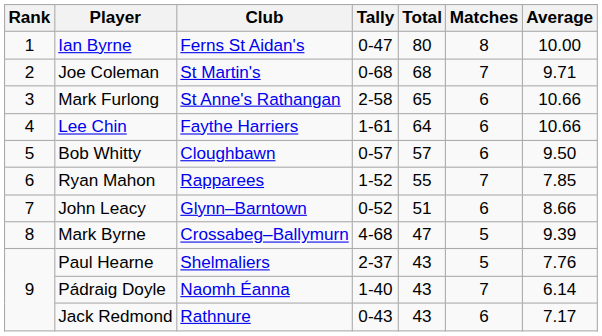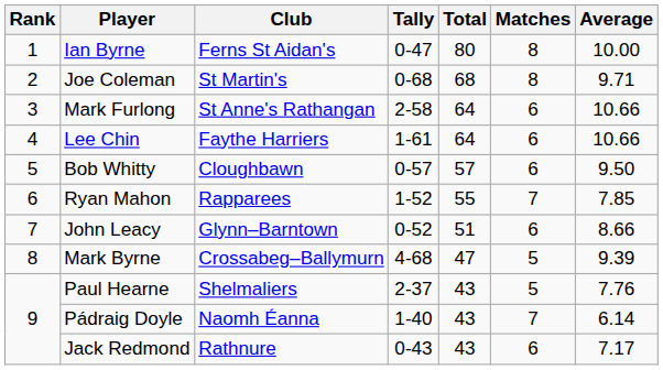 <table class="wikitable">
 <tr>
 <th>Rank</th>
 <th>Player</th>
 <th>Club</th>
 <th>Tally</th>
 <th>Total</th>
 <th>Matches</th>
 <th>Average</th>
 </tr>
 <tr>
 <td rowspan="1" style="text-align:center;">1</td>
 <td><a href='#'>Ian Byrne</a></td>
 <td><a href='#'>Ferns St Aidan's</a></td>
 <td align=center>0-47</td>
 <td align=center>80</td>
 <td align=center>8</td>
 <td align=center>10.00</td>
 </tr>
 <tr>
 <td rowspan="1" style="text-align:center;">2</td>
 <td>Joe Coleman</td>
 <td><a href='#'>St Martin's</a></td>
 <td align=center>0-68</td>
 <td align=center>68</td>
-<td align=center>7</td>
+<td align=center>8</td>
 <td align=center>9.71</td>
 </tr>
 <tr>
 <td rowspan="1" style="text-align:center;">3</td>
 <td>Mark Furlong</td>
 <td><a href='#'>St Anne's Rathangan</a></td>
 <td align=center>2-58</td>
-<td align=center>65</td>
+<td align=center>64</td>
 <td align=center>6</td>
 <td align=center>10.66</td>
 </tr>
 <tr>
 <td rowspan="1" style="text-align:center;">4</td>
 <td><a href='#'>Lee Chin</a></td>
 <td><a href='#'>Faythe Harriers</a></td>
 <td align=center>1-61</td>
 <td align=center>64</td>
 <td align=center>6</td>
 <td align=center>10.66</td>
 </tr>
 <tr>
 <td rowspan="1" style="text-align:center;">5</td>
 <td>Bob Whitty</td>
 <td><a href='#'>Cloughbawn</a></td>
 <td align=center>0-57</td>
 <td align=center>57</td>
 <td align=center>6</td>
 <td align=center>9.50</td>
 </tr>
 <tr>
 <td rowspan="1" style="text-align:center;">6</td>
 <td>Ryan Mahon</td>
 <td><a href='#'>Rapparees</a></td>
 <td align=center>1-52</td>
 <td align=center>55</td>
 <td align=center>7</td>
 <td align=center>7.85</td>
 </tr>
 <tr>
 <td rowspan="1" style="text-align:center;">7</td>
 <td>John Leacy</td>
 <td><a href='#'>Glynn–Barntown</a></td>
 <td align=center>0-52</td>
 <td align=center>51</td>
 <td align=center>6</td>
 <td align=center>8.66</td>
 </tr>
 <tr>
 <td rowspan="1" style="text-align:center;">8</td>
 <td>Mark Byrne</td>
 <td><a href='#'>Crossabeg–Ballymurn</a></td>
 <td align=center>4-68</td>
 <td align=center>47</td>
 <td align=center>5</td>
 <td align=center>9.39</td>
 </tr>
 <tr>
 <td rowspan="3" style="text-align:center;">9</td>
 <td>Paul Hearne</td>
 <td><a href='#'>Shelmaliers</a></td>
 <td align=center>2-37</td>
 <td align=center>43</td>
 <td align=center>5</td>
 <td align=center>7.76</td>
 </tr>
 <tr>
 <td>Pádraig Doyle</td>
 <td><a href='#'>Naomh Éanna</a></td>
 <td align=center>1-40</td>
 <td align=center>43</td>
 <td align=center>7</td>
 <td align=center>6.14</td>
 </tr>
 <tr>
 <td>Jack Redmond</td>
 <td><a href='#'>Rathnure</a></td>
 <td align=center>0-43</td>
 <td align=center>43</td>
 <td align=center>6</td>
 <td align=center>7.17</td>
 </tr>
 </table>
